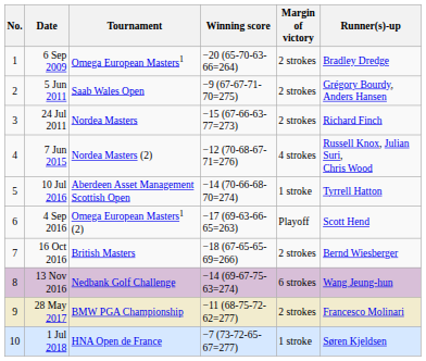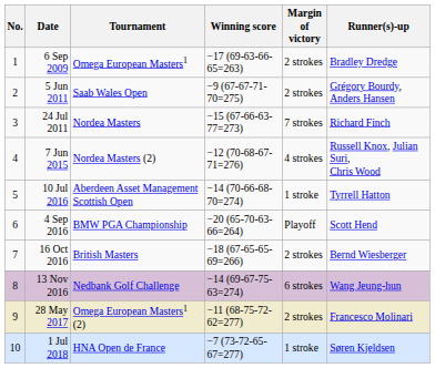 <table class="wikitable" style="font-size:95%;">
 <tr>
 <th>No.</th>
 <th>Date</th>
 <th>Tournament</th>
 <th>Winning score</th>
 <th>Margin of<br>victory</th>
 <th>Runner(s)-up</th>
 </tr>
 <tr>
 <td align=center>1</td>
 <td align=right>6 Sep <a href='#'>2009</a></td>
 <td><a href='#'>Omega European Masters</a><sup>1</sup></td>
-<td>−20 (65-70-63-66=264)</td>
+<td>−17 (69-63-66-65=263)</td>
 <td>2 strokes</td>
 <td> <a href='#'>Bradley Dredge</a></td>
 </tr>
 <tr>
 <td align=center>2</td>
 <td align=right>5 Jun <a href='#'>2011</a></td>
 <td><a href='#'>Saab Wales Open</a></td>
 <td>−9 (67-67-71-70=275)</td>
 <td>2 strokes</td>
 <td> <a href='#'>Grégory Bourdy</a>,  <a href='#'>Anders Hansen</a></td>
 </tr>
 <tr>
 <td align=center>3</td>
 <td align=right>24 Jul 2011</td>
 <td><a href='#'>Nordea Masters</a></td>
 <td>−15 (67-66-63-77=273)</td>
-<td>2 strokes</td>
+<td>7 strokes</td>
 <td> <a href='#'>Richard Finch</a></td>
 </tr>
 <tr>
 <td align=center>4</td>
 <td align=right>7 Jun <a href='#'>2015</a></td>
 <td><a href='#'>Nordea Masters</a> (2)</td>
 <td>−12 (70-68-67-71=276)</td>
 <td>4 strokes</td>
 <td> <a href='#'>Russell Knox</a>,  <a href='#'>Julian Suri</a>,<br> <a href='#'>Chris Wood</a></td>
 </tr>
 <tr>
 <td align=center>5</td>
 <td align=right>10 Jul <a href='#'>2016</a></td>
 <td><a href='#'>Aberdeen Asset Management Scottish Open</a></td>
 <td>−14 (70-66-68-70=274)</td>
 <td>1 stroke</td>
 <td> <a href='#'>Tyrrell Hatton</a></td>
 </tr>
 <tr>
 <td align=center>6</td>
 <td align=right>4 Sep 2016</td>
-<td><a href='#'>Omega European Masters</a><sup>1</sup> (2)</td>
-<td>−17 (69-63-66-65=263)</td>
+<td><a href='#'>BMW PGA Championship</a></td>
+<td>−20 (65-70-63-66=264)</td>
 <td>Playoff</td>
 <td> <a href='#'>Scott Hend</a></td>
 </tr>
 <tr>
 <td align=center>7</td>
 <td align=right>16 Oct 2016</td>
 <td><a href='#'>British Masters</a></td>
 <td>−18 (67-65-65-69=266)</td>
 <td>2 strokes</td>
 <td> <a href='#'>Bernd Wiesberger</a></td>
 </tr>
 <tr style="background:thistle;">
 <td align=center>8</td>
 <td align=right>13 Nov 2016</td>
 <td><a href='#'>Nedbank Golf Challenge</a></td>
 <td>−14 (69-67-75-63=274)</td>
 <td>6 strokes</td>
 <td> <a href='#'>Wang Jeung-hun</a></td>
 </tr>
 <tr style="background:#f2ecce;">
 <td align=center>9</td>
 <td align=right>28 May <a href='#'>2017</a></td>
-<td><a href='#'>BMW PGA Championship</a></td>
+<td><a href='#'>Omega European Masters</a><sup>1</sup> (2)</td>
 <td>−11 (68-75-72-62=277)</td>
 <td>2 strokes</td>
 <td> <a href='#'>Francesco Molinari</a></td>
 </tr>
 <tr style="background:#D6E8FF;">
 <td align=center>10</td>
 <td align=right>1 Jul <a href='#'>2018</a></td>
 <td><a href='#'>HNA Open de France</a></td>
 <td>−7 (73-72-65-67=277)</td>
 <td>1 stroke</td>
 <td> <a href='#'>Søren Kjeldsen</a></td>
 </tr>
 </table>
